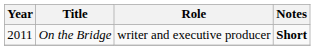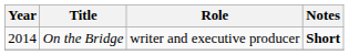 <table class="wikitable">
 <tr>
 <th>Year</th>
 <th>Title</th>
 <th>Role</th>
 <th>Notes</th>
 </tr>
 <tr>
-<td>2011</td>
+<td>2014</td>
 <td><em>On the Bridge</em></td>
 <td>writer and executive producer</td>
 <td><strong>Short</strong></td>
 </tr>
 <tr>
 </tr>
 </table>
